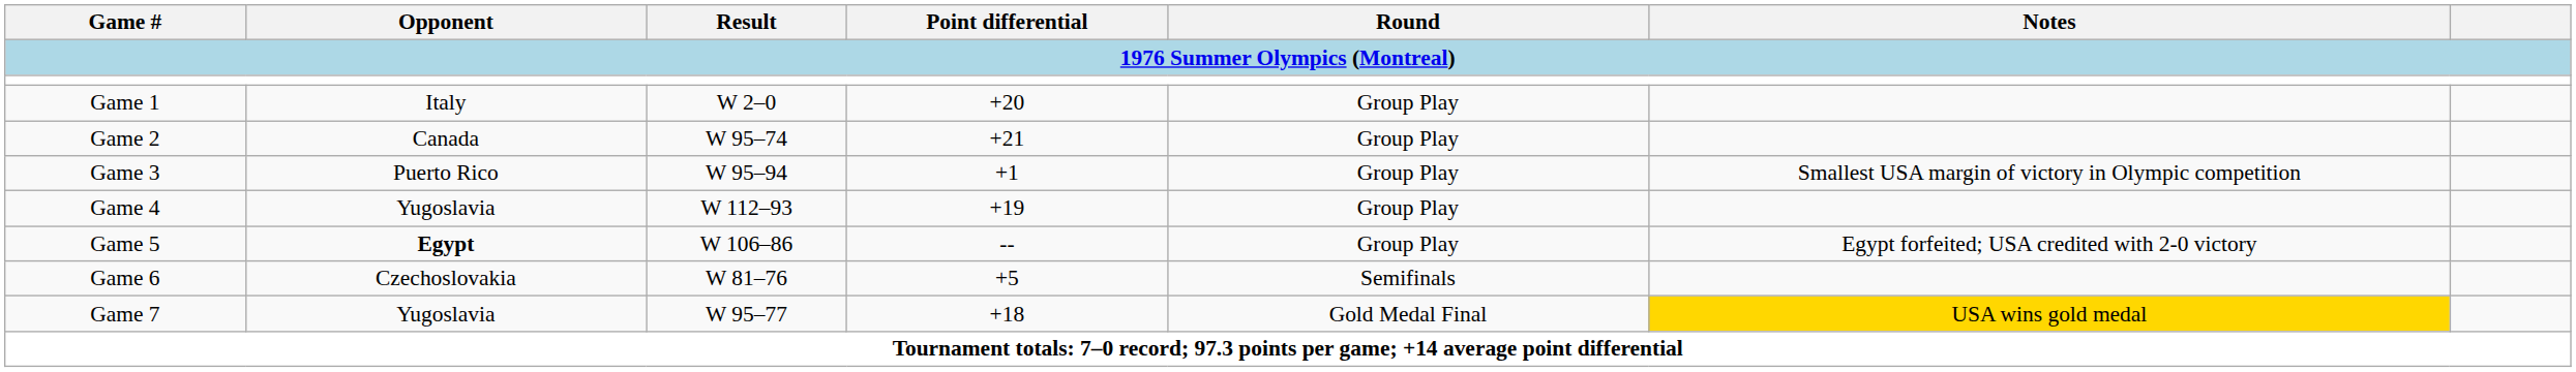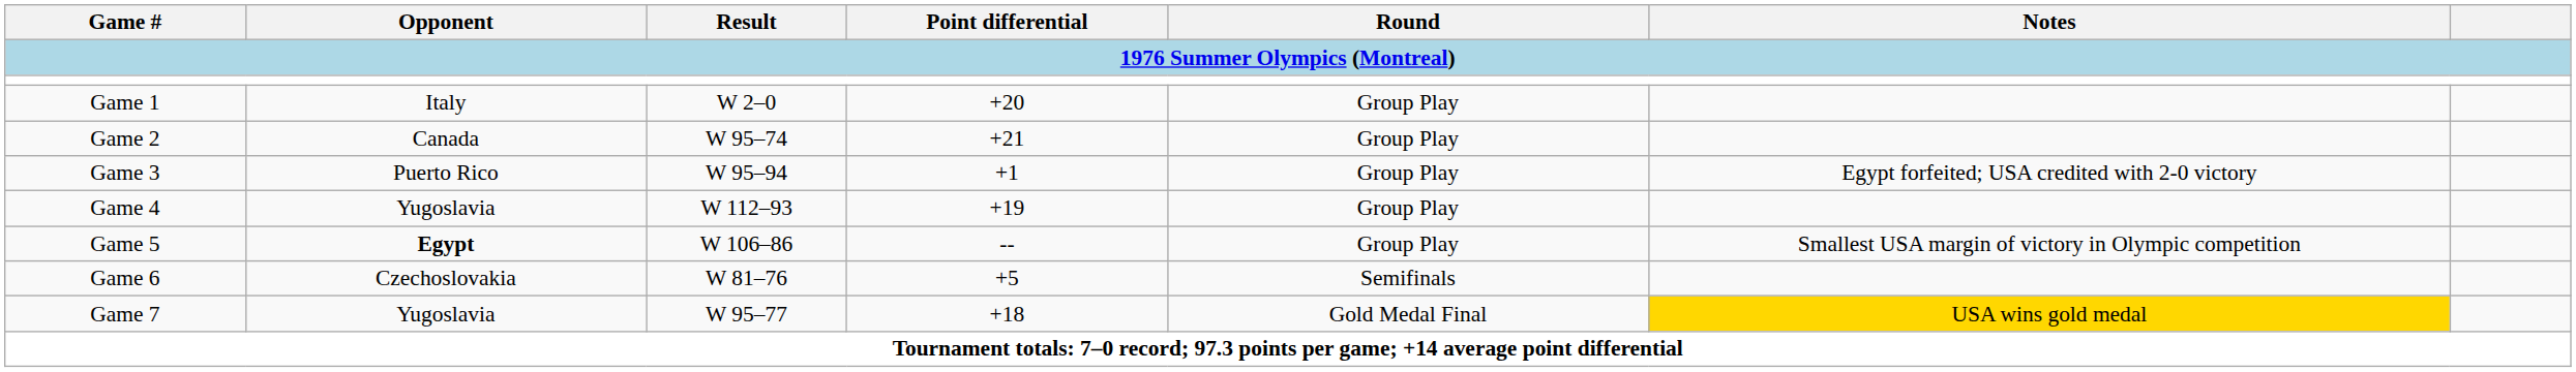 <table class="wikitable">
 <tr>
 <th width=6%>Game #</th>
 <th width=10%>Opponent</th>
 <th width=05%>Result</th>
 <th width=8%>Point differential</th>
 <th width=12%>Round</th>
 <th width=20%>Notes</th>
 <th width=3%></th>
 </tr>
 <tr>
 <td colspan="7"  style="text-align:center; background:lightblue;"><span><strong><a href='#'>1976 Summer Olympics</a> (<a href='#'>Montreal</a>)</strong></span></td>
 </tr>
 <tr>
 <td colspan="7"  style="text-align:center; background:white;"></td>
 </tr>
 <tr>
 <td align=center>Game 1</td>
 <td align=center>Italy</td>
 <td align=center>W 2–0</td>
 <td align=center>+20</td>
 <td align=center>Group Play</td>
 <td align=center></td>
 <td align=center></td>
 </tr>
 <tr>
 <td align=center>Game 2</td>
 <td align=center>Canada</td>
 <td align=center>W 95–74</td>
 <td align=center>+21</td>
 <td align=center>Group Play</td>
 <td align=center></td>
 <td align=center></td>
 </tr>
 <tr>
 <td align=center>Game 3</td>
 <td align=center>Puerto Rico</td>
 <td align=center>W 95–94</td>
 <td align=center>+1</td>
 <td align=center>Group Play</td>
-<td align=center>Smallest USA margin of victory in Olympic competition</td>
+<td align=center>Egypt forfeited; USA credited with 2-0 victory</td>
 <td align=center></td>
 </tr>
 <tr>
 <td align=center>Game 4</td>
 <td align=center>Yugoslavia</td>
 <td align=center>W 112–93</td>
 <td align=center>+19</td>
 <td align=center>Group Play</td>
 <td align=center></td>
 <td align=center></td>
 </tr>
 <tr>
 <td align=center>Game 5</td>
 <td align=center><strong>Egypt</strong></td>
 <td align=center>W 106–86</td>
 <td align=center>--</td>
 <td align=center>Group Play</td>
-<td align=center>Egypt forfeited; USA credited with 2-0 victory</td>
+<td align=center>Smallest USA margin of victory in Olympic competition</td>
 <td align=center></td>
 </tr>
 <tr>
 <td align=center>Game 6</td>
 <td align=center>Czechoslovakia</td>
 <td align=center>W 81–76</td>
 <td align=center>+5</td>
 <td align=center>Semifinals</td>
 <td align=center></td>
 <td align=center></td>
 </tr>
 <tr>
 <td align=center>Game 7</td>
 <td align=center>Yugoslavia</td>
 <td align=center>W 95–77</td>
 <td align=center>+18</td>
 <td align=center>Gold Medal Final</td>
 <td style="text-align:center; background:gold;">USA wins gold medal </td>
 <td align=center></td>
 </tr>
 <tr>
 <td colspan="7"  style="text-align:center; background:white;"><span><strong>Tournament totals: 7–0 record; 97.3 points per game; +14 average point differential</strong></span></td>
 </tr>
 </table>
